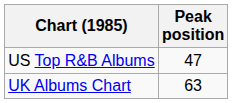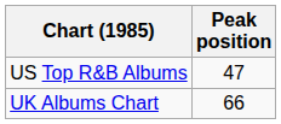 <table class="wikitable">
 <tr>
 <th>Chart (1985)</th>
 <th>Peak<br>position</th>
 </tr>
 <tr>
 <td>US <a href='#'>Top R&B Albums</a></td>
 <td align="center">47</td>
 </tr>
 <tr>
 <td><a href='#'>UK Albums Chart</a></td>
-<td align="center">63</td>
+<td align="center">66</td>
 </tr>
 </table>
